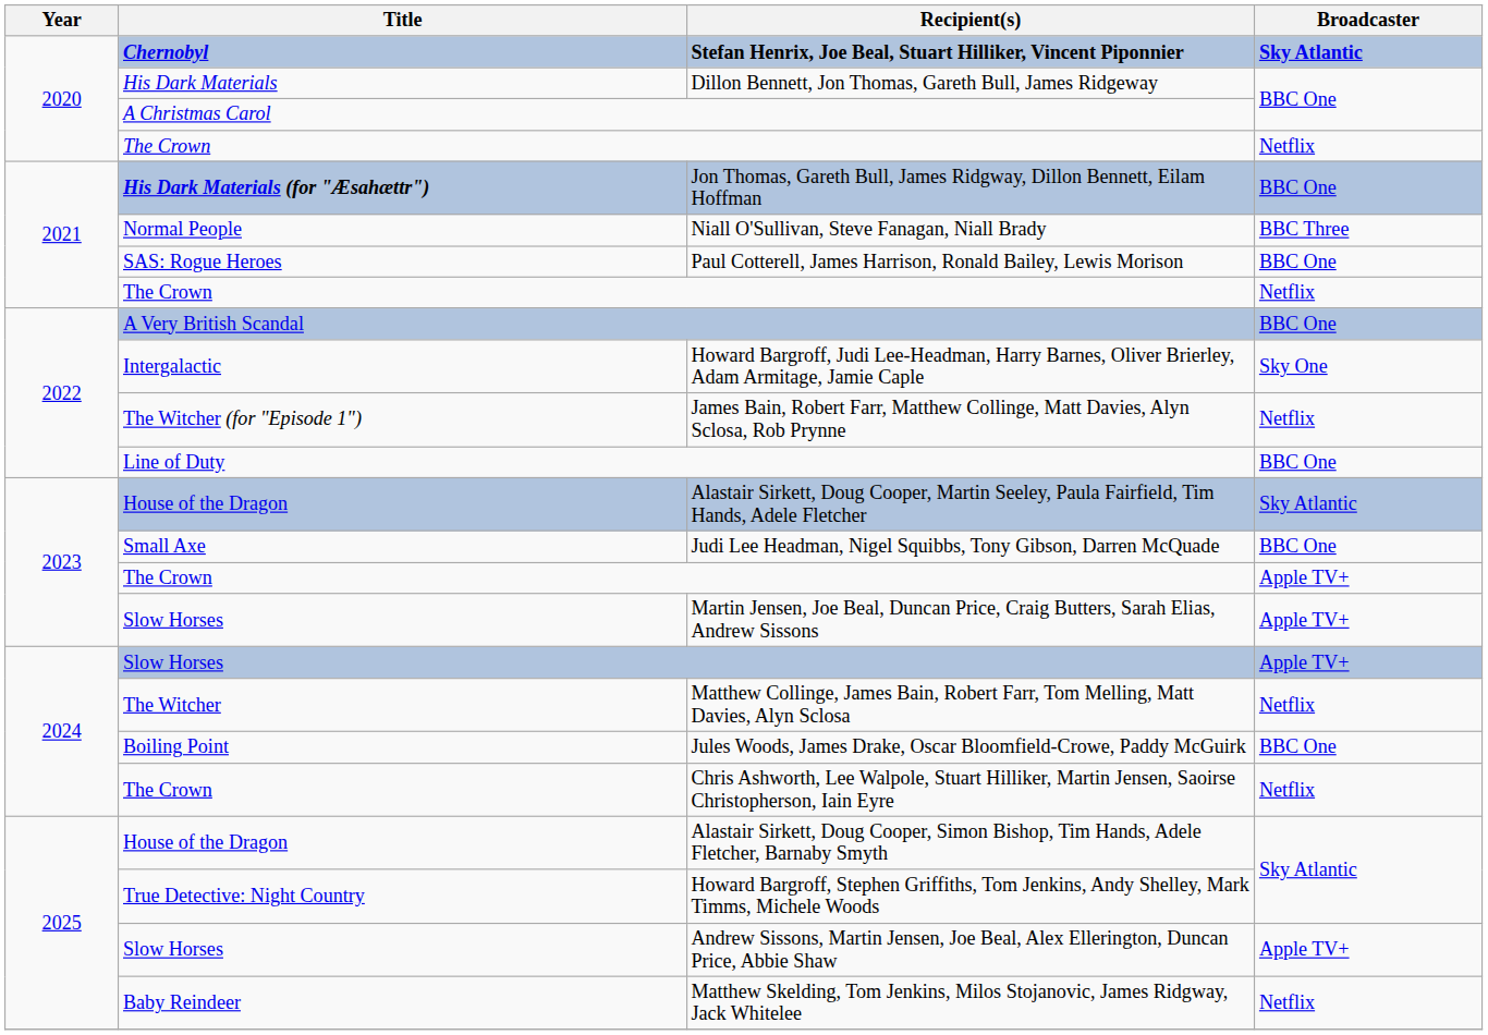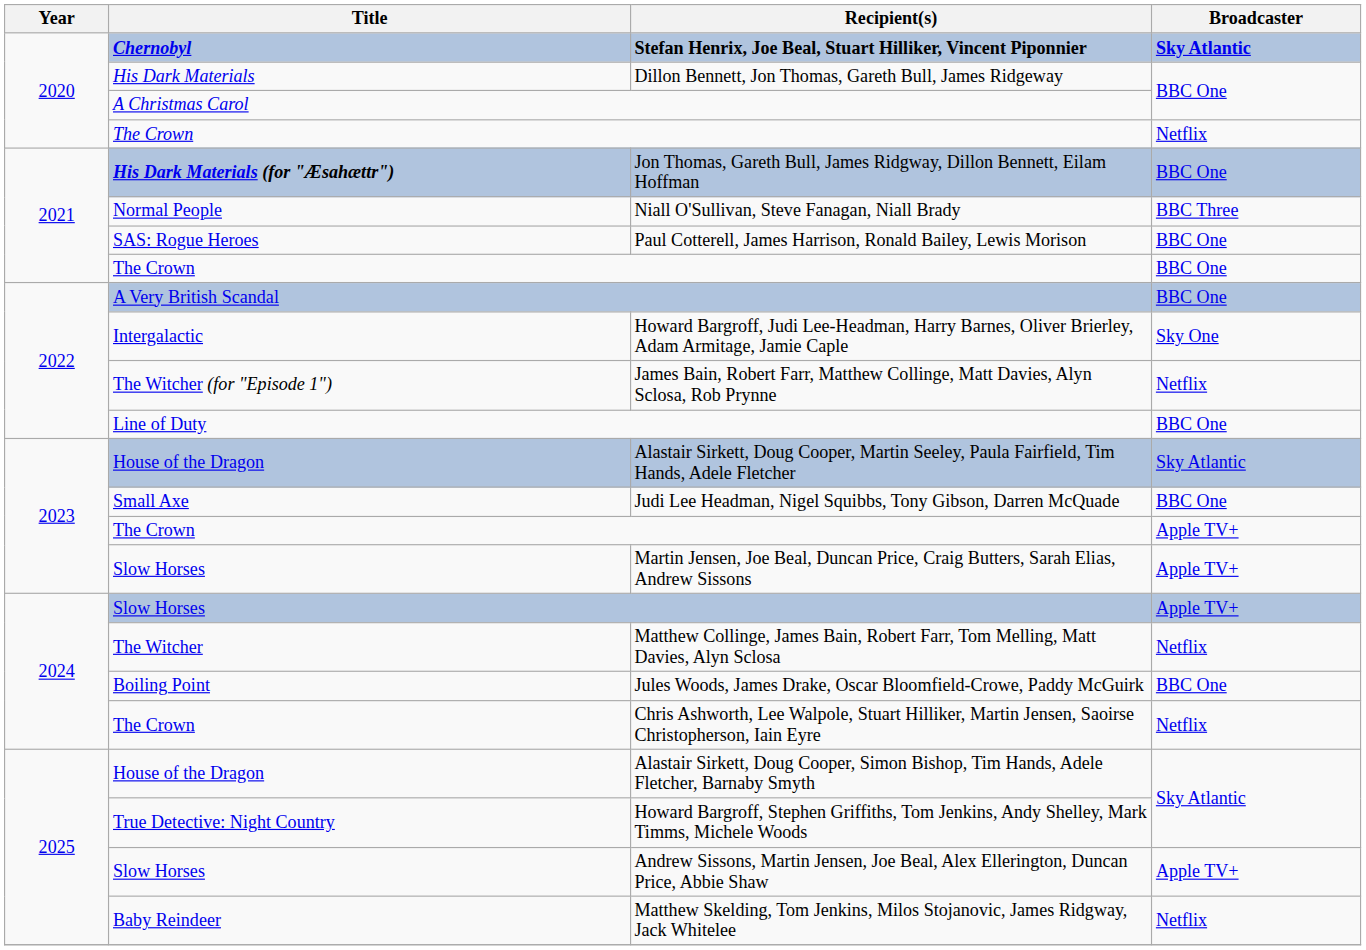 <table class="wikitable" width="95%">
 <tr>
 <th width=5%>Year</th>
 <th width=25%>Title</th>
 <th width=25%>Recipient(s)</th>
 <th width=10%>Broadcaster</th>
 </tr>
 <tr>
 <td rowspan="4" style="text-align:center;"><a href='#'>2020</a><br></td>
 <td style="background:#B0C4DE;"><strong><em><a href='#'>Chernobyl</a></em></strong></td>
 <td style="background:#B0C4DE;"><strong>Stefan Henrix, Joe Beal, Stuart Hilliker, Vincent Piponnier</strong></td>
 <td style="background:#B0C4DE;"><strong><a href='#'>Sky Atlantic</a></strong></td>
 </tr>
 <tr>
 <td><em><a href='#'>His Dark Materials</a></em></td>
 <td>Dillon Bennett, Jon Thomas, Gareth Bull, James Ridgeway</td>
 <td rowspan="2"><a href='#'>BBC One</a></td>
 </tr>
 <tr>
 <td colspan="2"><em><a href='#'>A Christmas Carol</a></em></td>
 </tr>
 <tr>
 <td colspan="2"><em><a href='#'>The Crown</a></em></td>
 <td><a href='#'>Netflix</a></td>
 </tr>
 <tr>
 <td rowspan="4" style="text-align:center;"><a href='#'>2021</a><br></td>
 <td style="background:#B0C4DE;"><strong><em><a href='#'>His Dark Materials</a><em> (for "Æsahættr")<strong></td>
 <td style="background:#B0C4DE;"></strong>Jon Thomas, Gareth Bull, James Ridgway, Dillon Bennett, Eilam Hoffman<strong></td>
 <td style="background:#B0C4DE;"></strong><a href='#'>BBC One</a><strong></td>
 </tr>
 <tr>
 <td></em><a href='#'>Normal People</a><em></td>
 <td>Niall O'Sullivan, Steve Fanagan, Niall Brady</td>
 <td><a href='#'>BBC Three</a></td>
 </tr>
 <tr>
 <td></em><a href='#'>SAS: Rogue Heroes</a><em></td>
 <td>Paul Cotterell, James Harrison, Ronald Bailey, Lewis Morison</td>
 <td><a href='#'>BBC One</a></td>
 </tr>
 <tr>
 <td colspan="2"></em><a href='#'>The Crown</a><em></td>
-<td><a href='#'>Netflix</a></td>
+<td><a href='#'>BBC One</a></td>
 </tr>
 <tr>
 <td rowspan="4" style="text-align:center;"><a href='#'>2022</a><br></td>
 <td style="background:#B0C4DE;" colspan="2"></em></strong><a href='#'>A Very British Scandal</a><strong><em></td>
 <td style="background:#B0C4DE;"></strong><a href='#'>BBC One</a><strong></td>
 </tr>
 <tr>
 <td></em><a href='#'>Intergalactic</a><em></td>
 <td>Howard Bargroff, Judi Lee-Headman, Harry Barnes, Oliver Brierley, Adam Armitage, Jamie Caple</td>
 <td><a href='#'>Sky One</a></td>
 </tr>
 <tr>
 <td></em><a href='#'>The Witcher</a><em> (for "Episode 1")</td>
 <td>James Bain, Robert Farr, Matthew Collinge, Matt Davies, Alyn Sclosa, Rob Prynne</td>
 <td><a href='#'>Netflix</a></td>
 </tr>
 <tr>
 <td colspan="2"></em><a href='#'>Line of Duty</a><em></td>
 <td><a href='#'>BBC One</a></td>
 </tr>
 <tr>
 <td rowspan="4" style="text-align:center;"><a href='#'>2023</a><br></td>
 <td style="background:#B0C4DE;"></em></strong><a href='#'>House of the Dragon</a><strong><em></td>
 <td style="background:#B0C4DE;"></strong>Alastair Sirkett, Doug Cooper, Martin Seeley, Paula Fairfield, Tim Hands, Adele Fletcher<strong></td>
 <td style="background:#B0C4DE;"></strong><a href='#'>Sky Atlantic</a><strong></td>
 </tr>
 <tr>
 <td></em><a href='#'>Small Axe</a><em></td>
 <td>Judi Lee Headman, Nigel Squibbs, Tony Gibson, Darren McQuade</td>
 <td><a href='#'>BBC One</a></td>
 </tr>
 <tr>
 <td colspan="2"></em><a href='#'>The Crown</a><em></td>
 <td><a href='#'>Apple TV+</a></td>
 </tr>
 <tr>
 <td></em><a href='#'>Slow Horses</a><em></td>
 <td>Martin Jensen, Joe Beal, Duncan Price, Craig Butters, Sarah Elias, Andrew Sissons</td>
 <td><a href='#'>Apple TV+</a></td>
 </tr>
 <tr>
 <td rowspan="4" style="text-align:center;"><a href='#'>2024</a><br></td>
 <td style="background:#B0C4DE;" colspan="2"></em></strong><a href='#'>Slow Horses</a><strong><em></td>
 <td style="background:#B0C4DE;"></strong><a href='#'>Apple TV+</a><strong></td>
 </tr>
 <tr>
 <td></em><a href='#'>The Witcher</a><em></td>
 <td>Matthew Collinge, James Bain, Robert Farr, Tom Melling, Matt Davies, Alyn Sclosa</td>
 <td><a href='#'>Netflix</a></td>
 </tr>
 <tr>
 <td></em><a href='#'>Boiling Point</a><em></td>
 <td>Jules Woods, James Drake, Oscar Bloomfield-Crowe, Paddy McGuirk</td>
 <td><a href='#'>BBC One</a></td>
 </tr>
 <tr>
 <td></em><a href='#'>The Crown</a><em></td>
 <td>Chris Ashworth, Lee Walpole, Stuart Hilliker, Martin Jensen, Saoirse Christopherson, Iain Eyre</td>
 <td><a href='#'>Netflix</a></td>
 </tr>
 <tr>
 <td rowspan="4" style="text-align:center;"><a href='#'>2025</a><br></td>
 <td></em><a href='#'>House of the Dragon</a><em></td>
 <td>Alastair Sirkett, Doug Cooper, Simon Bishop, Tim Hands, Adele Fletcher, Barnaby Smyth</td>
 <td rowspan="2"><a href='#'>Sky Atlantic</a></td>
 </tr>
 <tr>
 <td></em><a href='#'>True Detective: Night Country</a><em></td>
 <td>Howard Bargroff, Stephen Griffiths, Tom Jenkins, Andy Shelley, Mark Timms, Michele Woods</td>
 </tr>
 <tr>
 <td></em><a href='#'>Slow Horses</a><em></td>
 <td>Andrew Sissons, Martin Jensen, Joe Beal, Alex Ellerington, Duncan Price, Abbie Shaw</td>
 <td><a href='#'>Apple TV+</a></td>
 </tr>
 <tr>
 <td></em><a href='#'>Baby Reindeer</a><em></td>
 <td>Matthew Skelding, Tom Jenkins, Milos Stojanovic, James Ridgway, Jack Whitelee</td>
 <td><a href='#'>Netflix</a></td>
 </tr>
 <tr>
 </tr>
 </table>
